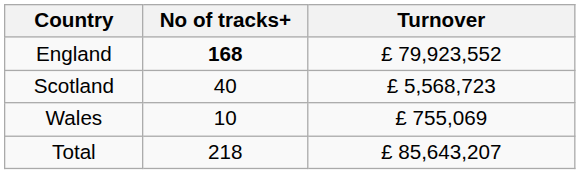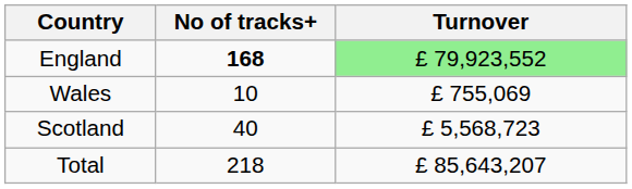 <table class="wikitable" style="text-align:center">
 <tr>
 <th width=100>Country</th>
 <th width=120>No of tracks+</th>
 <th width=200>Turnover</th>
 </tr>
 <tr>
 <td>England</td>
 <td><strong>168</strong></td>
-<td>£ 79,923,552</td>
+<td style="background: lightgreen;">£ 79,923,552</td>
+</tr>
+<tr>
+<td>Wales</td>
+<td>10</td>
+<td>£ 755,069</td>
 </tr>
 <tr>
 <td>Scotland</td>
 <td>40</td>
 <td>£ 5,568,723</td>
 </tr>
 <tr>
-<td>Wales</td>
-<td>10</td>
-<td>£ 755,069</td>
-</tr>
-<tr>
 <td>Total</td>
 <td>218</td>
 <td>£ 85,643,207</td>
 </tr>
 </table>
